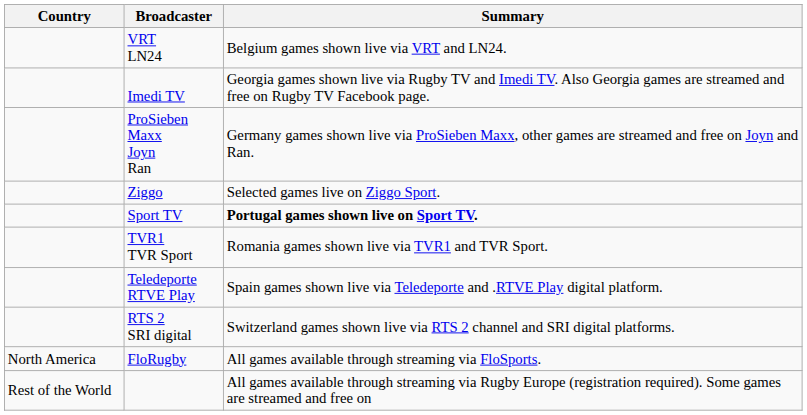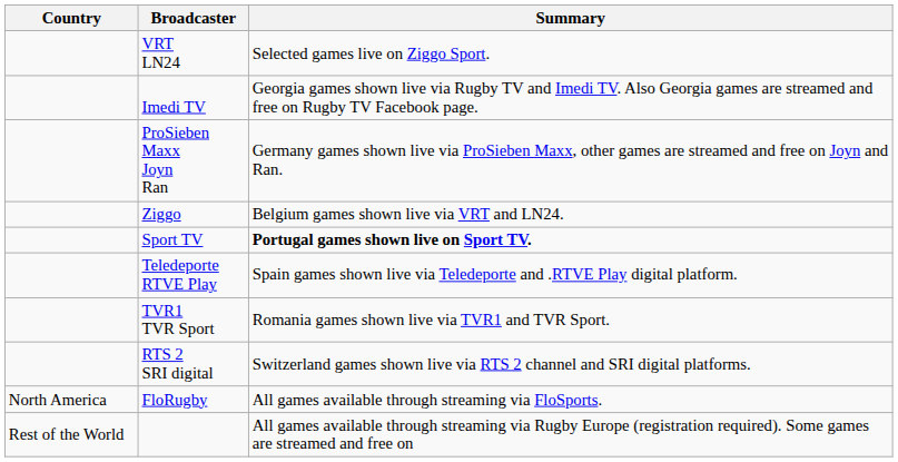 <table class="wikitable">
 <tr>
 <th width=15%>Country</th>
 <th>Broadcaster</th>
 <th>Summary</th>
 </tr>
 <tr>
 <td></td>
 <td><a href='#'>VRT</a><br>LN24</td>
-<td>Belgium games shown live via <a href='#'>VRT</a> and LN24.</td>
+<td>Selected games live on <a href='#'>Ziggo Sport</a>.</td>
 </tr>
 <tr>
 <td></td>
 <td><br><a href='#'>Imedi TV</a></td>
 <td>Georgia games shown live via Rugby TV and <a href='#'>Imedi TV</a>. Also Georgia games are streamed and free on Rugby TV Facebook page.</td>
 </tr>
 <tr>
 <td></td>
 <td><a href='#'>ProSieben Maxx</a><br><a href='#'>Joyn</a><br>Ran</td>
 <td>Germany games shown live via <a href='#'>ProSieben Maxx</a>, other games are streamed and free on <a href='#'>Joyn</a> and Ran.</td>
 </tr>
 <tr>
 <td></td>
 <td><a href='#'>Ziggo</a></td>
-<td>Selected games live on <a href='#'>Ziggo Sport</a>.</td>
+<td>Belgium games shown live via <a href='#'>VRT</a> and LN24.</td>
 </tr>
 <tr>
 <td></td>
 <td><a href='#'>Sport TV</a></td>
 <td><strong>Portugal games shown live on <a href='#'>Sport TV</a>.</strong></td>
 </tr>
 <tr>
 <td></td>
-<td><a href='#'>TVR1</a><br>TVR Sport</td>
-<td>Romania games shown live via <a href='#'>TVR1</a> and TVR Sport.</td>
+<td><a href='#'>Teledeporte</a><br><a href='#'>RTVE Play</a></td>
+<td>Spain games shown live via <a href='#'>Teledeporte</a> and .<a href='#'>RTVE Play</a> digital platform.</td>
 </tr>
 <tr>
 <td></td>
-<td><a href='#'>Teledeporte</a><br><a href='#'>RTVE Play</a></td>
-<td>Spain games shown live via <a href='#'>Teledeporte</a> and .<a href='#'>RTVE Play</a> digital platform.</td>
+<td><a href='#'>TVR1</a><br>TVR Sport</td>
+<td>Romania games shown live via <a href='#'>TVR1</a> and TVR Sport.</td>
 </tr>
 <tr>
 <td></td>
 <td><a href='#'>RTS 2</a><br>SRI digital</td>
 <td>Switzerland games shown live via <a href='#'>RTS 2</a> channel and SRI digital platforms.</td>
 </tr>
 <tr>
 <td>North America</td>
 <td><a href='#'>FloRugby</a></td>
 <td>All games available through streaming via <a href='#'>FloSports</a>.</td>
 </tr>
 <tr>
 <td>Rest of the World</td>
 <td></td>
 <td>All games available through streaming via Rugby Europe (registration required). Some games are streamed and free on </td>
 </tr>
 </table>
